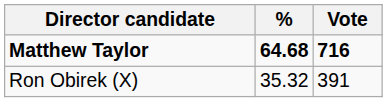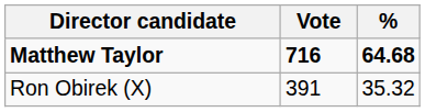 <table class="wikitable">
 <tr>
 <th width="200px">Director candidate</th>
+<th width="50px">Vote</th>
 <th width="30px">%</th>
-<th width="50px">Vote</th>
 </tr>
 <tr>
 <td><strong>Matthew Taylor</strong> </td>
+<td><strong>716</strong></td>
 <td><strong>64.68</strong></td>
-<td><strong>716</strong></td>
 </tr>
 <tr>
 <td>Ron Obirek (X)</td>
+<td>391</td>
 <td>35.32</td>
-<td>391</td>
 </tr>
 </table>
